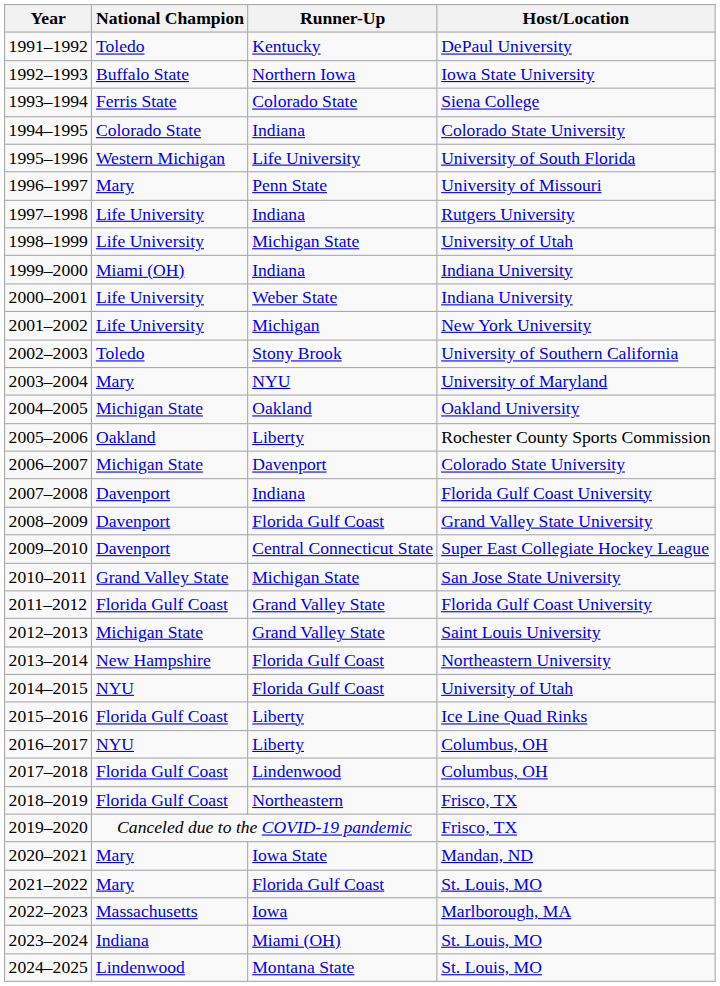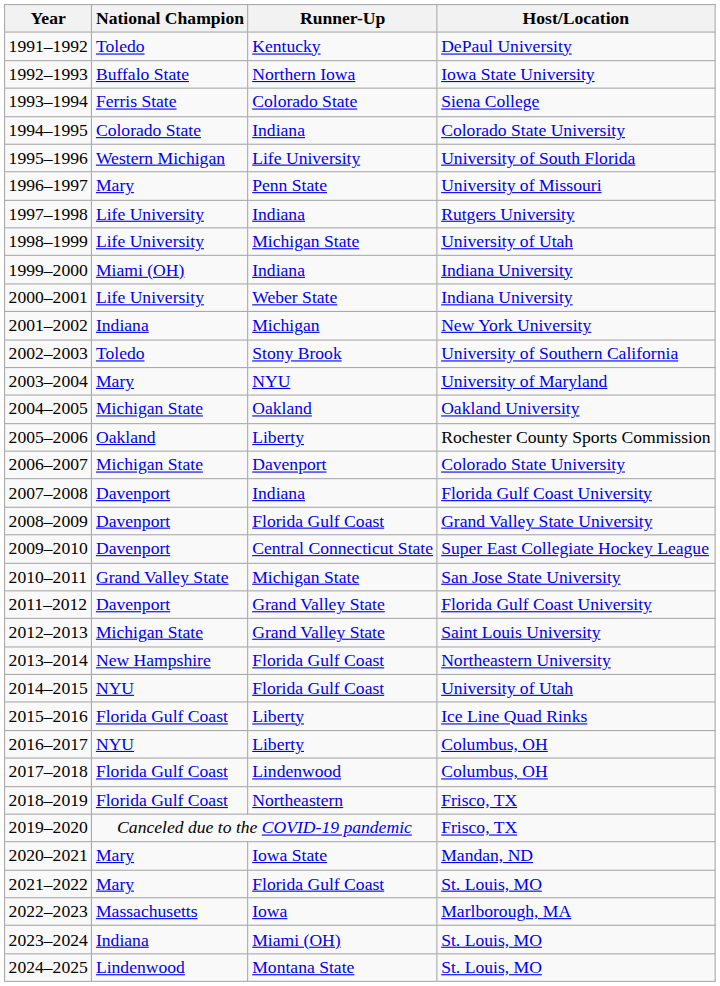 <table class="wikitable">
 <tr>
 <th>Year</th>
 <th>National Champion</th>
 <th>Runner-Up</th>
 <th>Host/Location</th>
 </tr>
 <tr>
 <td>1991–1992</td>
 <td><a href='#'>Toledo</a></td>
 <td><a href='#'>Kentucky</a></td>
 <td><a href='#'>DePaul University</a></td>
 </tr>
 <tr>
 <td>1992–1993</td>
 <td><a href='#'>Buffalo State</a></td>
 <td><a href='#'>Northern Iowa</a></td>
 <td><a href='#'>Iowa State University</a></td>
 </tr>
 <tr>
 <td>1993–1994</td>
 <td><a href='#'>Ferris State</a></td>
 <td><a href='#'>Colorado State</a></td>
 <td><a href='#'>Siena College</a></td>
 </tr>
 <tr>
 <td>1994–1995</td>
 <td><a href='#'>Colorado State</a></td>
 <td><a href='#'>Indiana</a></td>
 <td><a href='#'>Colorado State University</a></td>
 </tr>
 <tr>
 <td>1995–1996</td>
 <td><a href='#'>Western Michigan</a></td>
 <td><a href='#'>Life University</a></td>
 <td><a href='#'>University of South Florida</a></td>
 </tr>
 <tr>
 <td>1996–1997</td>
 <td><a href='#'>Mary</a></td>
 <td><a href='#'>Penn State</a></td>
 <td><a href='#'>University of Missouri</a></td>
 </tr>
 <tr>
 <td>1997–1998</td>
 <td><a href='#'>Life University</a></td>
 <td><a href='#'>Indiana</a></td>
 <td><a href='#'>Rutgers University</a></td>
 </tr>
 <tr>
 <td>1998–1999</td>
 <td><a href='#'>Life University</a></td>
 <td><a href='#'>Michigan State</a></td>
 <td><a href='#'>University of Utah</a></td>
 </tr>
 <tr>
 <td>1999–2000</td>
 <td><a href='#'>Miami (OH)</a></td>
 <td><a href='#'>Indiana</a></td>
 <td><a href='#'>Indiana University</a></td>
 </tr>
 <tr>
 <td>2000–2001</td>
 <td><a href='#'>Life University</a></td>
 <td><a href='#'>Weber State</a></td>
 <td><a href='#'>Indiana University</a></td>
 </tr>
 <tr>
 <td>2001–2002</td>
-<td><a href='#'>Life University</a></td>
+<td><a href='#'>Indiana</a></td>
 <td><a href='#'>Michigan</a></td>
 <td><a href='#'>New York University</a></td>
 </tr>
 <tr>
 <td>2002–2003</td>
 <td><a href='#'>Toledo</a></td>
 <td><a href='#'>Stony Brook</a></td>
 <td><a href='#'>University of Southern California</a></td>
 </tr>
 <tr>
 <td>2003–2004</td>
 <td><a href='#'>Mary</a></td>
 <td><a href='#'>NYU</a></td>
 <td><a href='#'>University of Maryland</a></td>
 </tr>
 <tr>
 <td>2004–2005</td>
 <td><a href='#'>Michigan State</a></td>
 <td><a href='#'>Oakland</a></td>
 <td><a href='#'>Oakland University</a></td>
 </tr>
 <tr>
 <td>2005–2006</td>
 <td><a href='#'>Oakland</a></td>
 <td><a href='#'>Liberty</a></td>
 <td>Rochester County Sports Commission</td>
 </tr>
 <tr>
 <td>2006–2007</td>
 <td><a href='#'>Michigan State</a></td>
 <td><a href='#'>Davenport</a></td>
 <td><a href='#'>Colorado State University</a></td>
 </tr>
 <tr>
 <td>2007–2008</td>
 <td><a href='#'>Davenport</a></td>
 <td><a href='#'>Indiana</a></td>
 <td><a href='#'>Florida Gulf Coast University</a></td>
 </tr>
 <tr>
 <td>2008–2009</td>
 <td><a href='#'>Davenport</a></td>
 <td><a href='#'>Florida Gulf Coast</a></td>
 <td><a href='#'>Grand Valley State University</a></td>
 </tr>
 <tr>
 <td>2009–2010</td>
 <td><a href='#'>Davenport</a></td>
 <td><a href='#'>Central Connecticut State</a></td>
 <td><a href='#'>Super East Collegiate Hockey League</a></td>
 </tr>
 <tr>
 <td>2010–2011</td>
 <td><a href='#'>Grand Valley State</a></td>
 <td><a href='#'>Michigan State</a></td>
 <td><a href='#'>San Jose State University</a></td>
 </tr>
 <tr>
 <td>2011–2012</td>
-<td><a href='#'>Florida Gulf Coast</a></td>
+<td><a href='#'>Davenport</a></td>
 <td><a href='#'>Grand Valley State</a></td>
 <td><a href='#'>Florida Gulf Coast University</a></td>
 </tr>
 <tr>
 <td>2012–2013</td>
 <td><a href='#'>Michigan State</a></td>
 <td><a href='#'>Grand Valley State</a></td>
 <td><a href='#'>Saint Louis University</a></td>
 </tr>
 <tr>
 <td>2013–2014</td>
 <td><a href='#'>New Hampshire</a></td>
 <td><a href='#'>Florida Gulf Coast</a></td>
 <td><a href='#'>Northeastern University</a></td>
 </tr>
 <tr>
 <td>2014–2015</td>
 <td><a href='#'>NYU</a></td>
 <td><a href='#'>Florida Gulf Coast</a></td>
 <td><a href='#'>University of Utah</a></td>
 </tr>
 <tr>
 <td>2015–2016</td>
 <td><a href='#'>Florida Gulf Coast</a></td>
 <td><a href='#'>Liberty</a></td>
 <td><a href='#'>Ice Line Quad Rinks</a></td>
 </tr>
 <tr>
 <td>2016–2017</td>
 <td><a href='#'>NYU</a></td>
 <td><a href='#'>Liberty</a></td>
 <td><a href='#'>Columbus, OH</a></td>
 </tr>
 <tr>
 <td>2017–2018</td>
 <td><a href='#'>Florida Gulf Coast</a></td>
 <td><a href='#'>Lindenwood</a></td>
 <td><a href='#'>Columbus, OH</a></td>
 </tr>
 <tr>
 <td>2018–2019</td>
 <td><a href='#'>Florida Gulf Coast</a></td>
 <td><a href='#'>Northeastern</a></td>
 <td><a href='#'>Frisco, TX</a></td>
 </tr>
 <tr>
 <td>2019–2020</td>
 <td colspan="2" align=center><em>Canceled due to the <a href='#'>COVID-19 pandemic</a></em></td>
 <td><a href='#'>Frisco, TX</a></td>
 </tr>
 <tr>
 <td>2020–2021</td>
 <td><a href='#'>Mary</a></td>
 <td><a href='#'>Iowa State</a></td>
 <td><a href='#'>Mandan, ND</a></td>
 </tr>
 <tr>
 <td>2021–2022</td>
 <td><a href='#'>Mary</a></td>
 <td><a href='#'>Florida Gulf Coast</a></td>
 <td><a href='#'>St. Louis, MO</a></td>
 </tr>
 <tr>
 <td>2022–2023</td>
 <td><a href='#'>Massachusetts</a></td>
 <td><a href='#'>Iowa</a></td>
 <td><a href='#'>Marlborough, MA</a></td>
 </tr>
 <tr>
 <td>2023–2024</td>
 <td><a href='#'>Indiana</a></td>
 <td><a href='#'>Miami (OH)</a></td>
 <td><a href='#'>St. Louis, MO</a></td>
 </tr>
 <tr>
 <td>2024–2025</td>
 <td><a href='#'>Lindenwood</a></td>
 <td><a href='#'>Montana State</a></td>
 <td><a href='#'>St. Louis, MO</a></td>
 </tr>
 </table>
